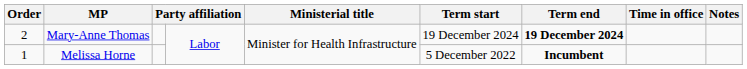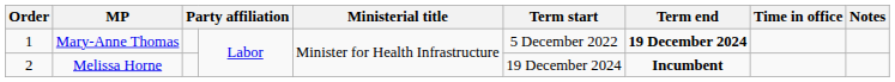 <table class="wikitable" style="text-align:center">
 <tr>
 <th>Order</th>
 <th>MP</th>
 <th colspan="2">Party affiliation</th>
 <th>Ministerial title</th>
 <th>Term start</th>
 <th>Term end</th>
 <th>Time in office</th>
 <th>Notes</th>
 </tr>
 <tr>
-<td>2</td>
+<td>1</td>
 <td><a href='#'>Mary-Anne Thomas</a> </td>
 <td></td>
 <td rowspan=2><a href='#'>Labor</a></td>
 <td rowspan=2>Minister for Health Infrastructure</td>
-<td>19 December 2024</td>
+<td>5 December 2022</td>
 <td><strong>19 December 2024</strong></td>
 <td></td>
 <td></td>
 </tr>
 <tr>
-<td>1</td>
+<td>2</td>
 <td><a href='#'>Melissa Horne</a> </td>
 <td></td>
-<td>5 December 2022</td>
+<td>19 December 2024</td>
 <td><strong>Incumbent</strong></td>
 <td></td>
 <td></td>
 </tr>
 </table>
